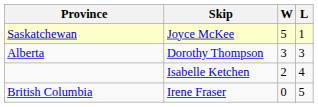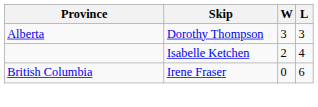 <table class="wikitable">
 <tr>
 <th bgcolor="#efefef" width="200">Province</th>
 <th bgcolor="#efefef" width="140">Skip</th>
 <th bgcolor="#efefef" width="15">W</th>
 <th bgcolor="#efefef" width="15">L</th>
-</tr>
-<tr bgcolor=#ffffcc>
-<td><a href='#'>Saskatchewan</a></td>
-<td><a href='#'>Joyce McKee</a></td>
-<td>5</td>
-<td>1</td>
 </tr>
 <tr>
 <td><a href='#'>Alberta</a></td>
 <td><a href='#'>Dorothy Thompson</a></td>
 <td>3</td>
 <td>3</td>
 </tr>
 <tr>
 <td></td>
 <td><a href='#'>Isabelle Ketchen</a></td>
 <td>2</td>
 <td>4</td>
 </tr>
 <tr>
 <td><a href='#'>British Columbia</a></td>
 <td><a href='#'>Irene Fraser</a></td>
 <td>0</td>
-<td>5</td>
+<td>6</td>
 </tr>
 </table>
